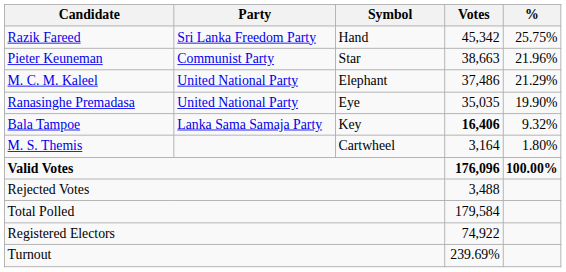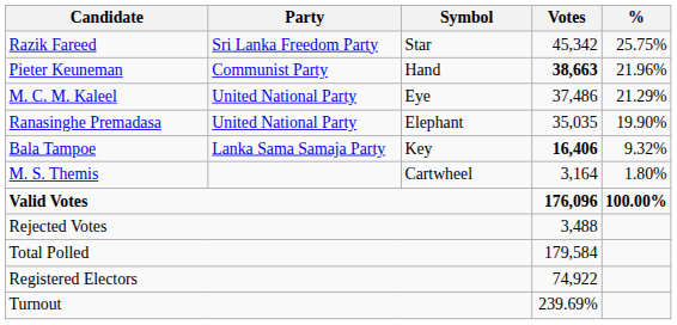 <table class="wikitable" border="1" style="text-align:right;">
 <tr>
 <th align=left width="190">Candidate</th>
 <th align=left width="180">Party</th>
 <th align=left width="120">Symbol</th>
 <th align=left width="60">Votes</th>
 <th align=left width="60">%</th>
 </tr>
 <tr>
 <td align=left><a href='#'>Razik Fareed</a></td>
 <td align=left><a href='#'>Sri Lanka Freedom Party</a></td>
-<td align=left>Hand</td>
+<td align=left>Star</td>
 <td>45,342</td>
 <td>25.75%</td>
 </tr>
 <tr>
 <td align=left><a href='#'>Pieter Keuneman</a></td>
 <td align=left><a href='#'>Communist Party</a></td>
-<td align=left>Star</td>
-<td>38,663</td>
+<td align=left>Hand</td>
+<td><strong>38,663</strong></td>
 <td>21.96%</td>
 </tr>
 <tr>
 <td align=left><a href='#'>M. C. M. Kaleel</a></td>
 <td align=left><a href='#'>United National Party</a></td>
-<td align=left>Elephant</td>
+<td align=left>Eye</td>
 <td>37,486</td>
 <td>21.29%</td>
 </tr>
 <tr>
 <td align=left><a href='#'>Ranasinghe Premadasa</a></td>
 <td align=left><a href='#'>United National Party</a></td>
-<td align=left>Eye</td>
+<td align=left>Elephant</td>
 <td>35,035</td>
 <td>19.90%</td>
 </tr>
 <tr>
 <td align=left><a href='#'>Bala Tampoe</a></td>
 <td align=left><a href='#'>Lanka Sama Samaja Party</a></td>
 <td align=left>Key</td>
 <td><strong>16,406</strong></td>
 <td>9.32%</td>
 </tr>
 <tr>
 <td align=left><a href='#'>M. S. Themis</a></td>
 <td></td>
 <td align=left>Cartwheel</td>
 <td>3,164</td>
 <td>1.80%</td>
 </tr>
 <tr>
 <td align=left colspan=3><strong>Valid Votes</strong></td>
 <td><strong>176,096</strong></td>
 <td><strong>100.00%</strong></td>
 </tr>
 <tr>
 <td align=left colspan=3>Rejected Votes</td>
 <td>3,488</td>
 <td></td>
 </tr>
 <tr>
 <td align=left colspan=3>Total Polled</td>
 <td>179,584</td>
 <td></td>
 </tr>
 <tr>
 <td align=left colspan=3>Registered Electors</td>
 <td>74,922</td>
 <td></td>
 </tr>
 <tr>
 <td align=left colspan=3>Turnout</td>
 <td>239.69%</td>
 </tr>
 </table>
